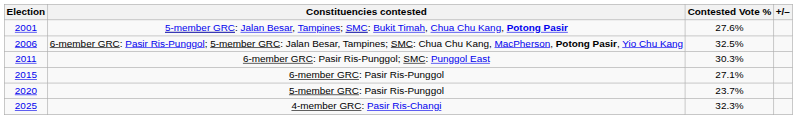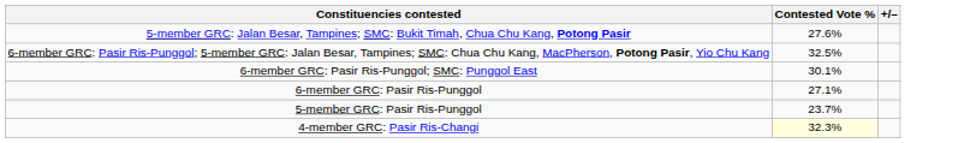 <table class="wikitable" style="text-align: center">
 <tr>
-<th>Election</th>
 <th>Constituencies contested</th>
 <th>Contested Vote %</th>
 <th>+/–</th>
 </tr>
 <tr>
-<td><a href='#'>2001</a></td>
 <td><u><a href='#'>5-member GRC</a></u>: <a href='#'>Jalan Besar</a>, <a href='#'>Tampines</a>; <u><a href='#'>SMC</a></u>: <a href='#'>Bukit Timah</a>, <a href='#'>Chua Chu Kang</a>, <strong><a href='#'>Potong Pasir</a></strong></td>
 <td>27.6%</td>
 <td></td>
 </tr>
 <tr>
-<td><a href='#'>2006</a></td>
 <td><u>6-member GRC</u>: <a href='#'>Pasir Ris-Punggol</a>; <u>5-member GRC</u>: Jalan Besar, Tampines; <u>SMC</u>: Chua Chu Kang, <a href='#'>MacPherson</a>, <strong>Potong Pasir</strong>, <a href='#'>Yio Chu Kang</a></td>
 <td>32.5%</td>
 <td></td>
 </tr>
 <tr>
-<td><a href='#'>2011</a></td>
 <td><u>6-member GRC</u>: Pasir Ris-Punggol; <u>SMC</u>: <a href='#'>Punggol East</a></td>
-<td>30.3%</td>
+<td>30.1%</td>
 <td></td>
 </tr>
 <tr>
-<td><a href='#'>2015</a></td>
 <td><u>6-member GRC</u>: Pasir Ris-Punggol</td>
 <td>27.1%</td>
 <td></td>
 </tr>
 <tr>
-<td><a href='#'>2020</a></td>
 <td><u>5-member GRC</u>: Pasir Ris-Punggol</td>
 <td>23.7%</td>
 <td></td>
 </tr>
 <tr>
-<td><a href='#'>2025</a></td>
 <td><u>4-member GRC</u>: <a href='#'>Pasir Ris-Changi</a></td>
-<td>32.3%</td>
+<td style="background: lightyellow;">32.3%</td>
 <td></td>
 </tr>
 </table>
